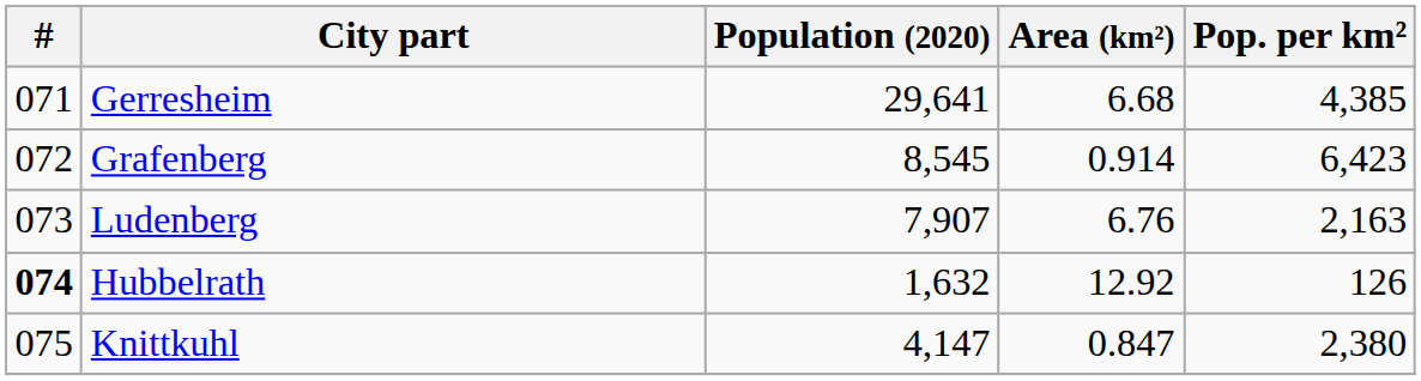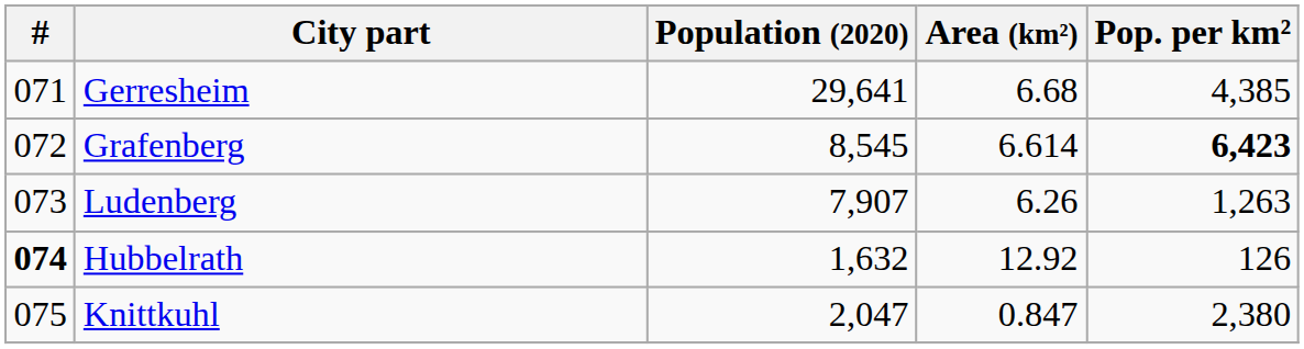 <table class="wikitable sortable">
 <tr ---->
 <th>#</th>
 <th width="250px">City part</th>
 <th>Population <small>(2020)</small></th>
 <th>Area <small>(km²)</small></th>
 <th>Pop. per km²</th>
 </tr>
 <tr align="right">
 <td align="left">071</td>
 <td align="left"><a href='#'>Gerresheim</a></td>
 <td>29,641</td>
 <td>6.68</td>
 <td>4,385</td>
 </tr>
 <tr align="right">
 <td align="left">072</td>
 <td align="left"><a href='#'>Grafenberg</a></td>
 <td>8,545</td>
-<td>0.914</td>
-<td>6,423</td>
+<td>6.614</td>
+<td><strong>6,423</strong></td>
 </tr>
 <tr align="right">
 <td align="left">073</td>
 <td align="left"><a href='#'>Ludenberg</a></td>
 <td>7,907</td>
-<td>6.76</td>
-<td>2,163</td>
+<td>6.26</td>
+<td>1,263</td>
 </tr>
 <tr align="right">
 <td align="left"><strong>074</strong></td>
 <td align="left"><a href='#'>Hubbelrath</a></td>
 <td>1,632</td>
 <td>12.92</td>
 <td>126</td>
 </tr>
 <tr align="right">
 <td align="left">075</td>
 <td align="left"><a href='#'>Knittkuhl</a></td>
-<td>4,147</td>
+<td>2,047</td>
 <td>0.847</td>
 <td>2,380</td>
 </tr>
 <tr align="right">
 </tr>
 </table>
